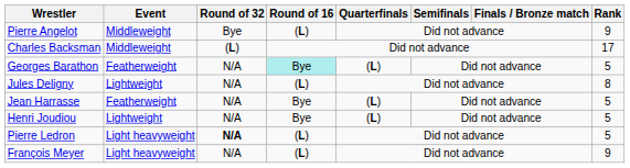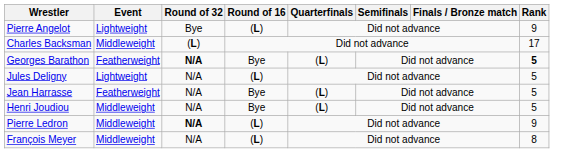 <table class=wikitable style="font-size:90%">
 <tr>
 <th>Wrestler</th>
 <th>Event</th>
 <th>Round of 32</th>
 <th>Round of 16</th>
 <th>Quarterfinals</th>
 <th>Semifinals</th>
 <th>Finals / Bronze match</th>
 <th>Rank</th>
 </tr>
 <tr>
 <td><a href='#'>Pierre Angelot</a></td>
-<td><a href='#'>Middleweight</a></td>
+<td><a href='#'>Lightweight</a></td>
 <td align=center>Bye</td>
 <td align=center> (<strong>L</strong>)</td>
 <td align=center colspan=3>Did not advance</td>
 <td align=center>9</td>
 </tr>
 <tr>
 <td><a href='#'>Charles Backsman</a></td>
 <td><a href='#'>Middleweight</a></td>
 <td align=center> (<strong>L</strong>)</td>
 <td align=center colspan=4>Did not advance</td>
 <td align=center>17</td>
 </tr>
 <tr>
 <td><a href='#'>Georges Barathon</a></td>
 <td><a href='#'>Featherweight</a></td>
-<td align=center>N/A</td>
-<td align=center style="background: paleturquoise;">Bye</td>
+<td align=center><strong>N/A</strong></td>
+<td align=center>Bye</td>
 <td align=center> (<strong>L</strong>)</td>
 <td align=center colspan=2>Did not advance</td>
-<td align=center>5</td>
+<td align=center><strong>5</strong></td>
 </tr>
 <tr>
 <td><a href='#'>Jules Deligny</a></td>
 <td><a href='#'>Lightweight</a></td>
 <td align=center>N/A</td>
 <td align=center> (<strong>L</strong>)</td>
 <td align=center colspan=3>Did not advance</td>
-<td align=center>8</td>
+<td align=center>5</td>
 </tr>
 <tr>
 <td><a href='#'>Jean Harrasse</a></td>
 <td><a href='#'>Featherweight</a></td>
 <td align=center>N/A</td>
 <td align=center>Bye</td>
 <td align=center> (<strong>L</strong>)</td>
 <td align=center colspan=2>Did not advance</td>
 <td align=center>5</td>
 </tr>
 <tr>
 <td><a href='#'>Henri Joudiou</a></td>
-<td><a href='#'>Lightweight</a></td>
+<td><a href='#'>Middleweight</a></td>
 <td align=center>N/A</td>
 <td align=center>Bye</td>
 <td align=center> (<strong>L</strong>)</td>
 <td align=center colspan=2>Did not advance</td>
 <td align=center>5</td>
 </tr>
 <tr>
 <td><a href='#'>Pierre Ledron</a></td>
-<td><a href='#'>Light heavyweight</a></td>
+<td><a href='#'>Middleweight</a></td>
 <td align=center><strong>N/A</strong></td>
-<td align=center> (<strong>L</strong>)</td>
-<td align=center colspan=3>Did not advance</td>
-<td align=center>5</td>
-</tr>
-<tr>
-<td><a href='#'>François Meyer</a></td>
-<td><a href='#'>Light heavyweight</a></td>
-<td align=center>N/A</td>
 <td align=center> (<strong>L</strong>)</td>
 <td align=center colspan=3>Did not advance</td>
 <td align=center>9</td>
 </tr>
+<tr>
+<td><a href='#'>François Meyer</a></td>
+<td><a href='#'>Middleweight</a></td>
+<td align=center>N/A</td>
+<td align=center> (<strong>L</strong>)</td>
+<td align=center colspan=3>Did not advance</td>
+<td align=center>8</td>
+</tr>
 </table>
